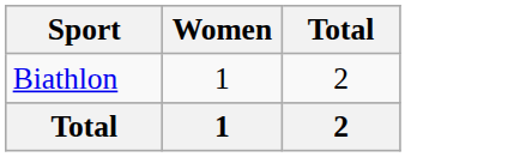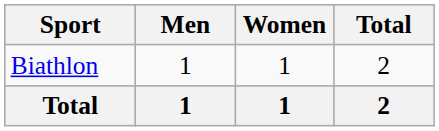 <table class="wikitable sortable" style="text-align:center;">
 <tr>
 <th width=75>Sport</th>
+<th width=55>Men</th>
 <th width=55>Women</th>
 <th width=55>Total</th>
 </tr>
 <tr>
 <td align=left><a href='#'>Biathlon</a></td>
 <td>1</td>
+<td>1</td>
 <td>2</td>
 </tr>
 <tr>
 <th>Total</th>
 <th>1</th>
+<th>1</th>
 <th>2</th>
 </tr>
 </table>
